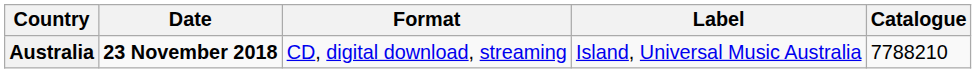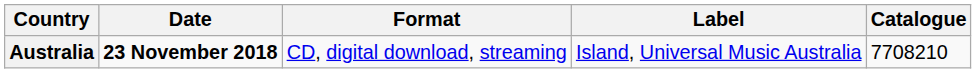 <table class="wikitable plainrowheaders">
 <tr>
 <th scope="col">Country</th>
 <th scope="col">Date</th>
 <th scope="col">Format</th>
 <th scope="col">Label</th>
 <th scope="col">Catalogue</th>
 </tr>
 <tr>
 <th scope="row">Australia</th>
 <td><strong>23 November 2018</strong></td>
 <td><a href='#'>CD</a>, <a href='#'>digital download</a>, <a href='#'>streaming</a></td>
 <td><a href='#'>Island</a>, <a href='#'>Universal Music Australia</a></td>
-<td>7788210</td>
+<td>7708210</td>
 </tr>
 </table>
